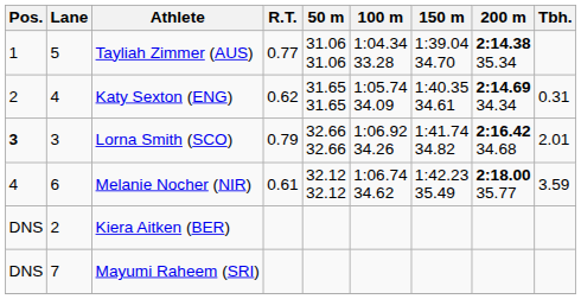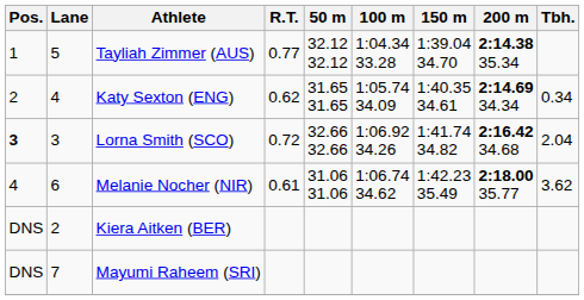 <table class="wikitable">
 <tr>
 <th>Pos.</th>
 <th>Lane</th>
 <th>Athlete</th>
 <th>R.T.</th>
 <th>50 m</th>
 <th>100 m</th>
 <th>150 m</th>
 <th>200 m</th>
 <th>Tbh.</th>
 </tr>
 <tr>
 <td>1</td>
 <td>5</td>
 <td> <a href='#'>Tayliah Zimmer</a> (<a href='#'>AUS</a>)</td>
 <td>0.77</td>
-<td>31.06<br>31.06</td>
+<td>32.12<br>32.12</td>
 <td>1:04.34<br>33.28</td>
 <td>1:39.04<br>34.70</td>
 <td><strong>2:14.38</strong><br>35.34</td>
 <td> </td>
 </tr>
 <tr>
 <td>2</td>
 <td>4</td>
 <td> <a href='#'>Katy Sexton</a> (<a href='#'>ENG</a>)</td>
 <td>0.62</td>
 <td>31.65<br>31.65</td>
 <td>1:05.74<br>34.09</td>
 <td>1:40.35<br>34.61</td>
 <td><strong>2:14.69</strong><br>34.34</td>
-<td>0.31</td>
+<td>0.34</td>
 </tr>
 <tr>
 <td><strong>3</strong></td>
 <td>3</td>
 <td> <a href='#'>Lorna Smith</a> (<a href='#'>SCO</a>)</td>
-<td>0.79</td>
+<td>0.72</td>
 <td>32.66<br>32.66</td>
 <td>1:06.92<br>34.26</td>
 <td>1:41.74<br>34.82</td>
 <td><strong>2:16.42</strong><br>34.68</td>
-<td>2.01</td>
+<td>2.04</td>
 </tr>
 <tr>
 <td>4</td>
 <td>6</td>
 <td> <a href='#'>Melanie Nocher</a> (<a href='#'>NIR</a>)</td>
 <td>0.61</td>
-<td>32.12<br>32.12</td>
+<td>31.06<br>31.06</td>
 <td>1:06.74<br>34.62</td>
 <td>1:42.23<br>35.49</td>
 <td><strong>2:18.00</strong><br>35.77</td>
-<td>3.59</td>
+<td>3.62</td>
 </tr>
 <tr>
 <td>DNS</td>
 <td>2</td>
 <td> <a href='#'>Kiera Aitken</a> (<a href='#'>BER</a>)</td>
 <td> </td>
 <td><br> </td>
 <td><br> </td>
 <td><br> </td>
 <td><br> </td>
 <td> </td>
 </tr>
 <tr>
 <td>DNS</td>
 <td>7</td>
 <td> <a href='#'>Mayumi Raheem</a> (<a href='#'>SRI</a>)</td>
 <td> </td>
 <td><br> </td>
 <td><br> </td>
 <td><br> </td>
 <td><br> </td>
 <td> </td>
 </tr>
 <tr>
 </tr>
 </table>
